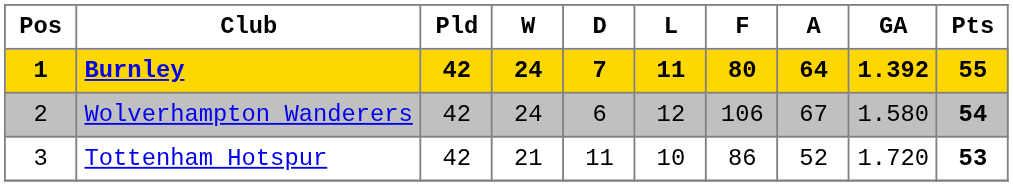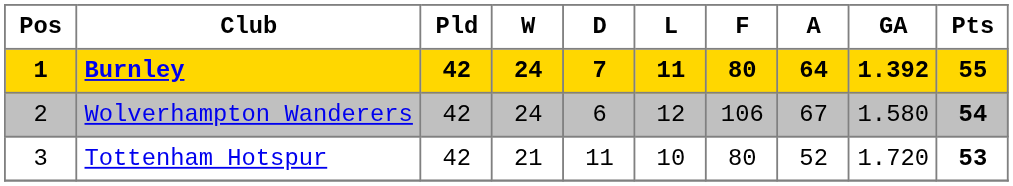 <table class="toccolours" border="1" cellpadding="4" cellspacing="0" style="text-align:center; border-collapse: collapse; margin:0;">
 <tr>
 <th width=30>Pos</th>
 <th>Club</th>
 <th width=30>Pld</th>
 <th width=30>W</th>
 <th width=30>D</th>
 <th width=30>L</th>
 <th width=30>F</th>
 <th width=30>A</th>
 <th width=30>GA</th>
 <th width=30>Pts</th>
 </tr>
 <tr bgcolor="gold">
 <td><strong>1</strong></td>
 <td align=left><strong><a href='#'>Burnley</a></strong></td>
 <td><strong>42</strong></td>
 <td><strong>24</strong></td>
 <td><strong>7</strong></td>
 <td><strong>11</strong></td>
 <td><strong>80</strong></td>
 <td><strong>64</strong></td>
 <td><strong>1.392</strong></td>
 <td><strong>55</strong></td>
 </tr>
 <tr bgcolor="silver">
 <td>2</td>
 <td align=left><a href='#'>Wolverhampton Wanderers</a></td>
 <td>42</td>
 <td>24</td>
 <td>6</td>
 <td>12</td>
 <td>106</td>
 <td>67</td>
 <td>1.580</td>
 <td><strong>54</strong></td>
 </tr>
 <tr>
 <td>3</td>
 <td align=left><a href='#'>Tottenham Hotspur</a></td>
 <td>42</td>
 <td>21</td>
 <td>11</td>
 <td>10</td>
-<td>86</td>
+<td>80</td>
 <td>52</td>
 <td>1.720</td>
 <td><strong>53</strong></td>
 </tr>
 <tr>
 </tr>
 </table>
